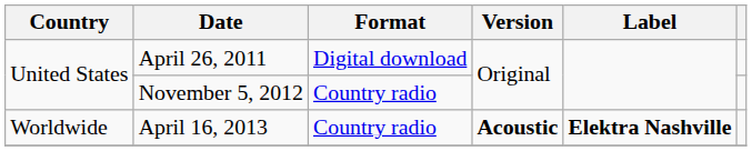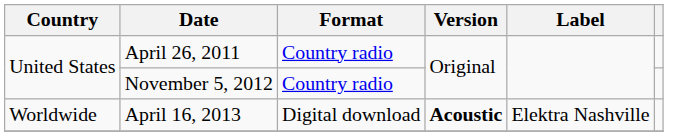 <table class="wikitable">
 <tr>
 <th>Country</th>
 <th>Date</th>
 <th>Format</th>
 <th>Version</th>
 <th>Label</th>
 <th></th>
 </tr>
 <tr>
 <td rowspan="2">United States</td>
 <td>April 26, 2011</td>
-<td><a href='#'>Digital download</a> </td>
+<td><a href='#'>Country radio</a></td>
 <td rowspan="2">Original</td>
 <td rowspan="2"></td>
 <td></td>
 </tr>
 <tr>
 <td>November 5, 2012</td>
 <td><a href='#'>Country radio</a></td>
 <td></td>
 </tr>
 <tr>
 <td>Worldwide</td>
 <td>April 16, 2013</td>
-<td><a href='#'>Country radio</a></td>
+<td>Digital download</td>
 <td><strong>Acoustic</strong></td>
-<td><strong>Elektra Nashville</strong></td>
+<td>Elektra Nashville</td>
 <td></td>
 </tr>
 <tr>
 </tr>
 </table>
